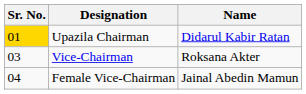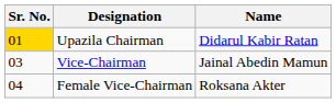 <table class="wikitable" style="border: none;">
 <tr>
 <th scope="col">Sr. No.</th>
 <th scope="col">Designation</th>
 <th scope="col">Name</th>
 </tr>
 <tr>
 <td style="background: gold;">01</td>
 <td>Upazila Chairman</td>
 <td><a href='#'>Didarul Kabir Ratan</a></td>
 </tr>
 <tr>
 <td>03</td>
 <td><a href='#'>Vice-Chairman</a></td>
-<td>Roksana Akter</td>
+<td>Jainal Abedin Mamun</td>
 </tr>
 <tr>
 <td>04</td>
 <td>Female Vice-Chairman</td>
-<td>Jainal Abedin Mamun</td>
+<td>Roksana Akter</td>
 </tr>
 </table>
